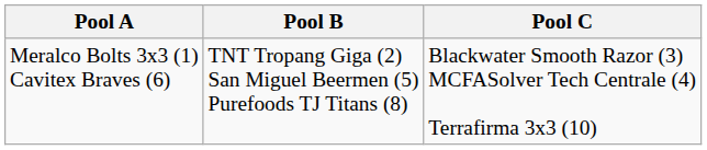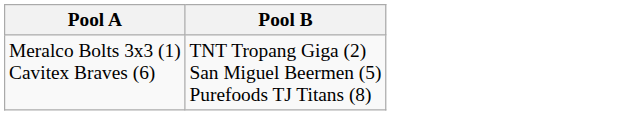 <table class=wikitable>
 <tr>
 <th>Pool A</th>
 <th>Pool B</th>
-<th>Pool C</th>
 </tr>
 <tr valign=top>
 <td>Meralco Bolts 3x3 (1) <br> Cavitex Braves (6) <br> </td>
 <td>TNT Tropang Giga (2) <br> San Miguel Beermen (5) <br> Purefoods TJ Titans (8) <br> </td>
-<td>Blackwater Smooth Razor (3) <br> MCFASolver Tech Centrale (4) <br>  <br> Terrafirma 3x3 (10)</td>
 </tr>
 </table>
